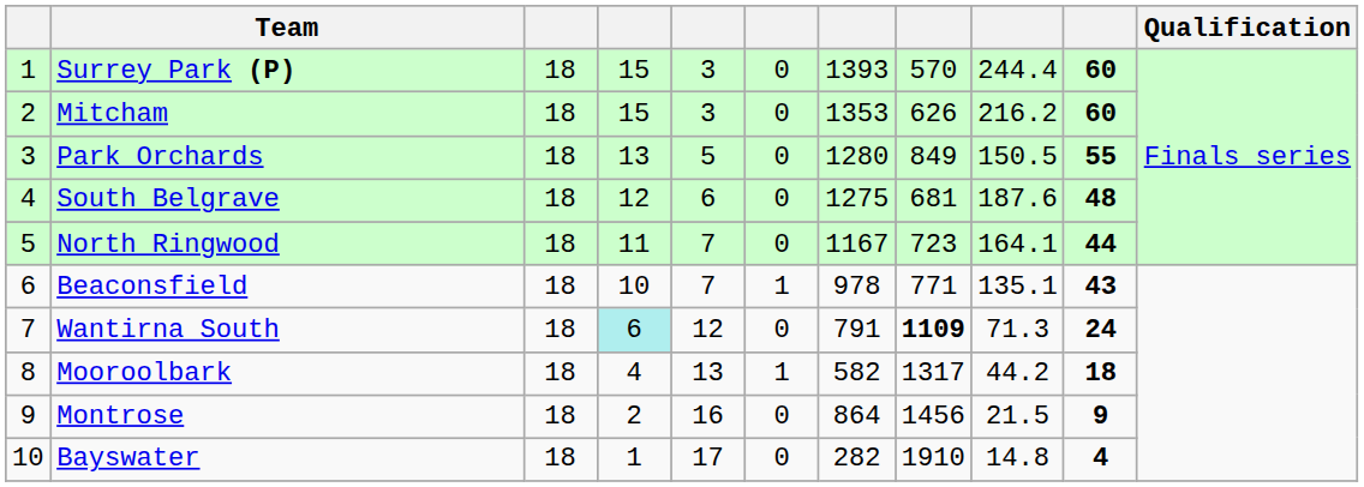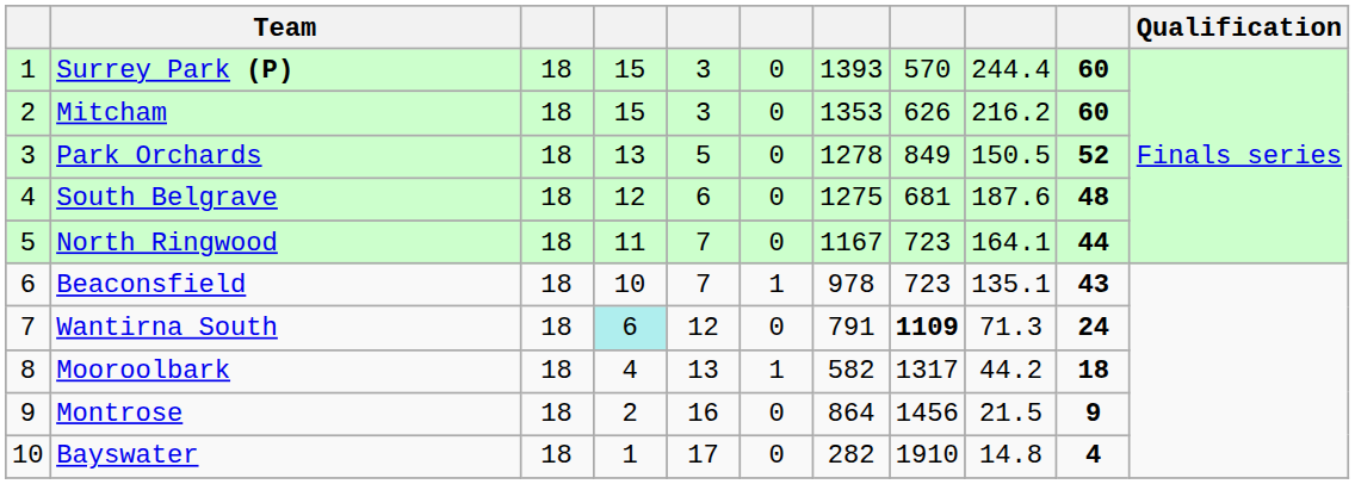 <table class="wikitable" style="text-align:center; margin-bottom:0">
 <tr>
 <th style="width:10px"></th>
 <th style="width:35%;">Team</th>
 <th style="width:30px;"></th>
 <th style="width:30px;"></th>
 <th style="width:30px;"></th>
 <th style="width:30px;"></th>
 <th style="width:30px;"></th>
 <th style="width:30px;"></th>
 <th style="width:30px;"></th>
 <th style="width:30px;"></th>
 <th>Qualification</th>
 </tr>
 <tr style="background:#ccffcc;">
 <td>1</td>
 <td style="text-align:left;"><a href='#'>Surrey Park</a> <strong>(P)</strong></td>
 <td>18</td>
 <td>15</td>
 <td>3</td>
 <td>0</td>
 <td>1393</td>
 <td>570</td>
 <td>244.4</td>
 <td><strong>60</strong></td>
 <td rowspan=5><a href='#'>Finals series</a></td>
 </tr>
 <tr style="background:#ccffcc;">
 <td>2</td>
 <td style="text-align:left;"><a href='#'>Mitcham</a></td>
 <td>18</td>
 <td>15</td>
 <td>3</td>
 <td>0</td>
 <td>1353</td>
 <td>626</td>
 <td>216.2</td>
 <td><strong>60</strong></td>
 </tr>
 <tr style="background:#ccffcc;">
 <td>3</td>
 <td style="text-align:left;"><a href='#'>Park Orchards</a></td>
 <td>18</td>
 <td>13</td>
 <td>5</td>
 <td>0</td>
-<td>1280</td>
+<td>1278</td>
 <td>849</td>
 <td>150.5</td>
-<td><strong>55</strong></td>
+<td><strong>52</strong></td>
 </tr>
 <tr style="background:#ccffcc;">
 <td>4</td>
 <td style="text-align:left;"><a href='#'>South Belgrave</a></td>
 <td>18</td>
 <td>12</td>
 <td>6</td>
 <td>0</td>
 <td>1275</td>
 <td>681</td>
 <td>187.6</td>
 <td><strong>48</strong></td>
 </tr>
 <tr style="background:#ccffcc;">
 <td>5</td>
 <td style="text-align:left;"><a href='#'>North Ringwood</a></td>
 <td>18</td>
 <td>11</td>
 <td>7</td>
 <td>0</td>
 <td>1167</td>
 <td>723</td>
 <td>164.1</td>
 <td><strong>44</strong></td>
 </tr>
 <tr>
 <td>6</td>
 <td style="text-align:left;"><a href='#'>Beaconsfield</a></td>
 <td>18</td>
 <td>10</td>
 <td>7</td>
 <td>1</td>
 <td>978</td>
-<td>771</td>
+<td>723</td>
 <td>135.1</td>
 <td><strong>43</strong></td>
 <td rowspan=5></td>
 </tr>
 <tr>
 <td>7</td>
 <td style="text-align:left;"><a href='#'>Wantirna South</a></td>
 <td>18</td>
 <td style="background: paleturquoise;">6</td>
 <td>12</td>
 <td>0</td>
 <td>791</td>
 <td><strong>1109</strong></td>
 <td>71.3</td>
 <td><strong>24</strong></td>
 </tr>
 <tr>
 <td>8</td>
 <td style="text-align:left;"><a href='#'>Mooroolbark</a></td>
 <td>18</td>
 <td>4</td>
 <td>13</td>
 <td>1</td>
 <td>582</td>
 <td>1317</td>
 <td>44.2</td>
 <td><strong>18</strong></td>
 </tr>
 <tr>
 <td>9</td>
 <td style="text-align:left;"><a href='#'>Montrose</a></td>
 <td>18</td>
 <td>2</td>
 <td>16</td>
 <td>0</td>
 <td>864</td>
 <td>1456</td>
 <td>21.5</td>
 <td><strong>9</strong></td>
 </tr>
 <tr>
 <td>10</td>
 <td style="text-align:left;"><a href='#'>Bayswater</a></td>
 <td>18</td>
 <td>1</td>
 <td>17</td>
 <td>0</td>
 <td>282</td>
 <td>1910</td>
 <td>14.8</td>
 <td><strong>4</strong></td>
 </tr>
 </table>
